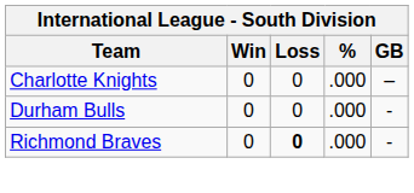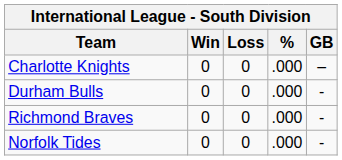 <table class="wikitable">
 <tr>
 <th colspan="5">International League - South Division</th>
 </tr>
 <tr>
 <th width="55%">Team</th>
 <th>Win</th>
 <th>Loss</th>
 <th>%</th>
 <th>GB</th>
 </tr>
 <tr align=center>
 <td align=left><a href='#'>Charlotte Knights</a></td>
 <td>0</td>
 <td>0</td>
 <td>.000</td>
 <td>–</td>
 </tr>
 <tr align=center>
 <td align=left><a href='#'>Durham Bulls</a></td>
 <td>0</td>
 <td>0</td>
 <td>.000</td>
 <td>-</td>
 </tr>
 <tr align=center>
 <td align=left><a href='#'>Richmond Braves</a></td>
 <td>0</td>
-<td><strong>0</strong></td>
+<td>0</td>
+<td>.000</td>
+<td>-</td>
+</tr>
+<tr align=center>
+<td align=left><a href='#'>Norfolk Tides</a></td>
+<td>0</td>
+<td>0</td>
 <td>.000</td>
 <td>-</td>
 </tr>
 </table>
